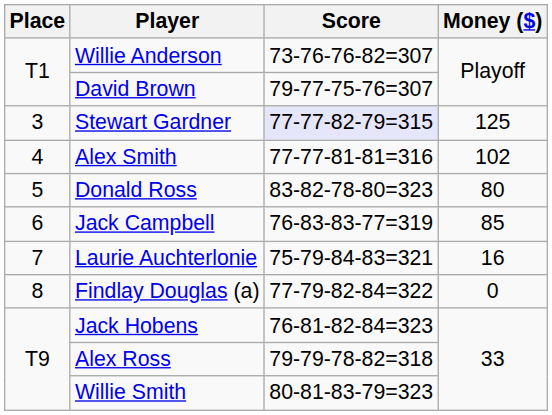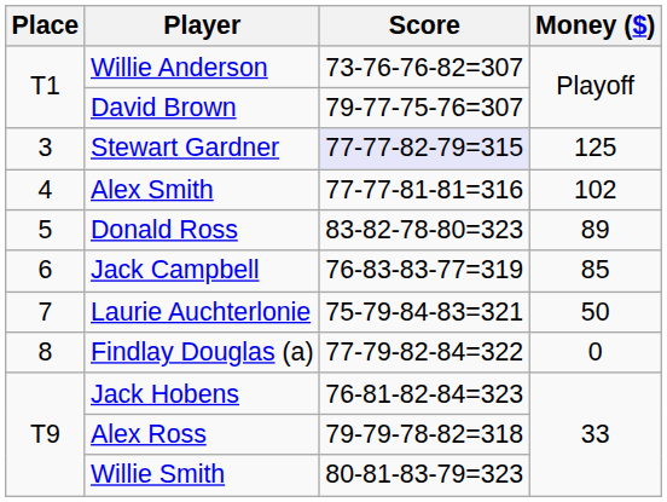 <table class=wikitable>
 <tr>
 <th>Place</th>
 <th>Player</th>
 <th>Score</th>
 <th>Money (<a href='#'>$</a>)</th>
 </tr>
 <tr>
 <td align=center rowspan=2>T1</td>
 <td> <a href='#'>Willie Anderson</a></td>
 <td>73-76-76-82=307</td>
 <td rowspan=2 align=center>Playoff</td>
 </tr>
 <tr>
 <td> <a href='#'>David Brown</a></td>
 <td>79-77-75-76=307</td>
 </tr>
 <tr>
 <td align=center>3</td>
 <td> <a href='#'>Stewart Gardner</a></td>
 <td style="background: lavender;">77-77-82-79=315</td>
 <td align=center>125</td>
 </tr>
 <tr>
 <td align=center>4</td>
 <td> <a href='#'>Alex Smith</a></td>
 <td>77-77-81-81=316</td>
 <td align=center>102</td>
 </tr>
 <tr>
 <td align=center>5</td>
 <td> <a href='#'>Donald Ross</a></td>
 <td>83-82-78-80=323</td>
-<td align=center>80</td>
+<td align=center>89</td>
 </tr>
 <tr>
 <td align=center>6</td>
 <td> <a href='#'>Jack Campbell</a></td>
 <td>76-83-83-77=319</td>
 <td align=center>85</td>
 </tr>
 <tr>
 <td align=center>7</td>
 <td> <a href='#'>Laurie Auchterlonie</a></td>
 <td>75-79-84-83=321</td>
-<td align=center>16</td>
+<td align=center>50</td>
 </tr>
 <tr>
 <td align=center>8</td>
 <td> <a href='#'>Findlay Douglas</a> (a)</td>
 <td>77-79-82-84=322</td>
 <td align=center>0</td>
 </tr>
 <tr>
 <td rowspan=3 align=center>T9</td>
 <td> <a href='#'>Jack Hobens</a></td>
 <td>76-81-82-84=323</td>
 <td rowspan=3 align=center>33</td>
 </tr>
 <tr>
 <td> <a href='#'>Alex Ross</a></td>
 <td>79-79-78-82=318</td>
 </tr>
 <tr>
 <td> <a href='#'>Willie Smith</a></td>
 <td>80-81-83-79=323</td>
 </tr>
 </table>
